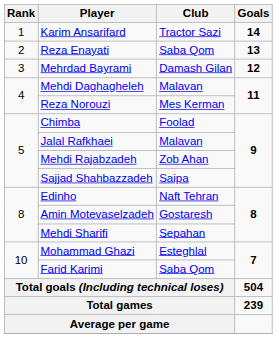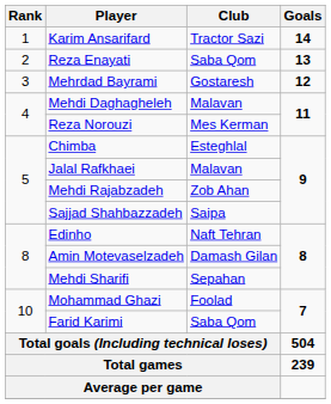 <table class="wikitable">
 <tr>
 <th>Rank</th>
 <th>Player</th>
 <th>Club</th>
 <th>Goals</th>
 </tr>
 <tr>
 <td align="center">1</td>
 <td> <a href='#'>Karim Ansarifard</a></td>
 <td><a href='#'>Tractor Sazi</a></td>
 <td align="center"><strong>14</strong></td>
 </tr>
 <tr>
 <td align="center">2</td>
 <td> <a href='#'>Reza Enayati</a></td>
 <td><a href='#'>Saba Qom</a></td>
 <td align="center"><strong>13</strong></td>
 </tr>
 <tr>
 <td align="center">3</td>
 <td> <a href='#'>Mehrdad Bayrami</a></td>
-<td><a href='#'>Damash Gilan</a></td>
+<td><a href='#'>Gostaresh</a></td>
 <td align="center"><strong>12</strong></td>
 </tr>
 <tr>
 <td rowspan=2 align="center">4</td>
 <td> <a href='#'>Mehdi Daghagheleh</a></td>
 <td><a href='#'>Malavan</a></td>
 <td rowspan=2 align="center"><strong>11</strong></td>
 </tr>
 <tr>
 <td> <a href='#'>Reza Norouzi</a></td>
 <td><a href='#'>Mes Kerman</a></td>
 </tr>
 <tr>
 <td rowspan=4 align="center">5</td>
 <td> <a href='#'>Chimba</a></td>
-<td><a href='#'>Foolad</a></td>
+<td><a href='#'>Esteghlal</a></td>
 <td rowspan=4 align="center"><strong>9</strong></td>
 </tr>
 <tr>
 <td> <a href='#'>Jalal Rafkhaei</a></td>
 <td><a href='#'>Malavan</a></td>
 </tr>
 <tr>
 <td> <a href='#'>Mehdi Rajabzadeh</a></td>
 <td><a href='#'>Zob Ahan</a></td>
 </tr>
 <tr>
 <td> <a href='#'>Sajjad Shahbazzadeh</a></td>
 <td><a href='#'>Saipa</a></td>
 </tr>
 <tr>
 <td rowspan=3 align="center">8</td>
 <td> <a href='#'>Edinho</a></td>
 <td><a href='#'>Naft Tehran</a></td>
 <td rowspan=3 align="center"><strong>8</strong></td>
 </tr>
 <tr>
 <td> <a href='#'>Amin Motevaselzadeh</a></td>
-<td><a href='#'>Gostaresh</a></td>
+<td><a href='#'>Damash Gilan</a></td>
 </tr>
 <tr>
 <td> <a href='#'>Mehdi Sharifi</a></td>
 <td><a href='#'>Sepahan</a></td>
 </tr>
 <tr>
 <td rowspan=2 align="center">10</td>
 <td> <a href='#'>Mohammad Ghazi</a></td>
-<td><a href='#'>Esteghlal</a></td>
+<td><a href='#'>Foolad</a></td>
 <td rowspan=2 align="center"><strong>7</strong></td>
 </tr>
 <tr>
 <td> <a href='#'>Farid Karimi</a></td>
 <td><a href='#'>Saba Qom</a></td>
 </tr>
 <tr align="center">
 <th colspan=3 align=center>Total goals <em>(Including technical loses)</em></th>
 <td align="center"><strong>504</strong></td>
 </tr>
 <tr align="center">
 <th colspan=3 align=center>Total games</th>
 <td align=center><strong>239</strong></td>
 </tr>
 <tr align="center">
 <th colspan=3 align=center>Average per game</th>
 <td align="center"><strong></strong></td>
 </tr>
 <tr>
 </tr>
 </table>
